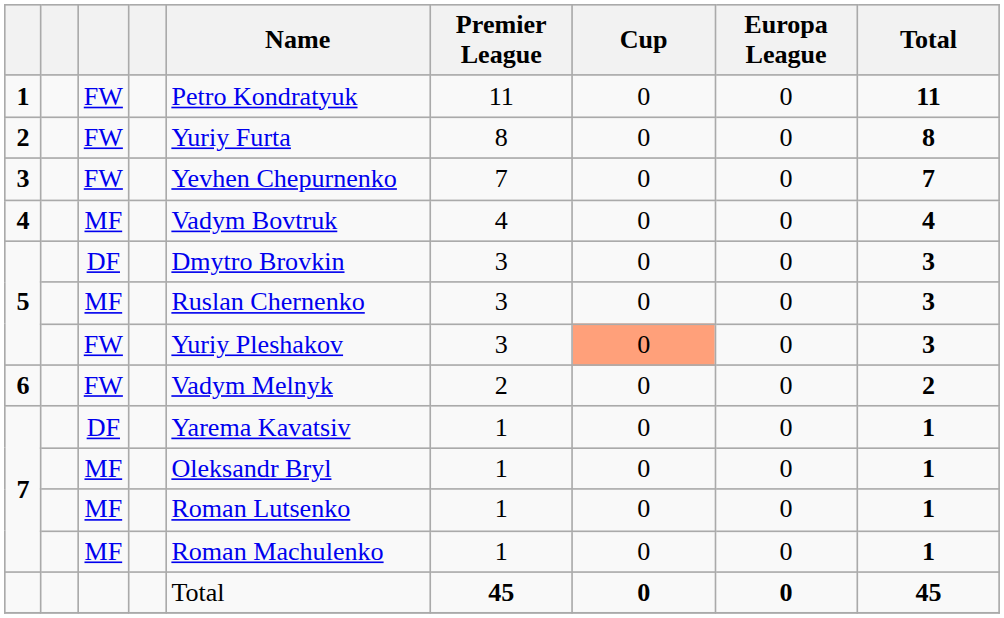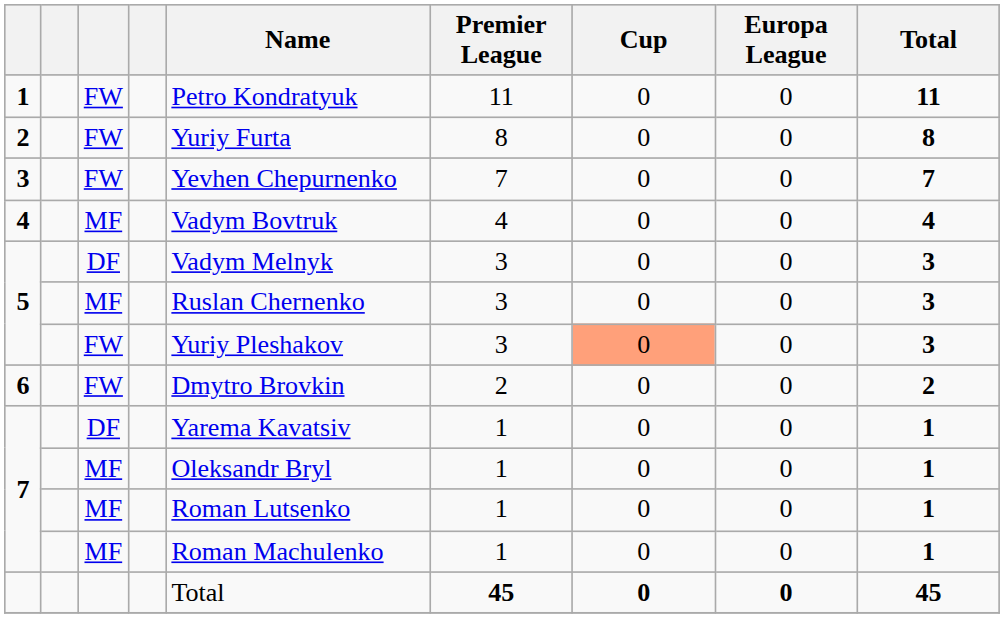 <table class="wikitable" style="text-align:center">
 <tr>
 <th width=15></th>
 <th width=15></th>
 <th width=15></th>
 <th width=15></th>
 <th width=155>Name</th>
 <th width=80><strong>Premier League</strong></th>
 <th width=80><strong>Cup</strong></th>
 <th width=80><strong>Europa League</strong></th>
 <th width=80>Total</th>
 </tr>
 <tr>
 <td><strong>1</strong></td>
 <td></td>
 <td><a href='#'>FW</a></td>
 <td></td>
 <td align=left><a href='#'>Petro Kondratyuk</a></td>
 <td>11</td>
 <td>0</td>
 <td>0</td>
 <td><strong>11</strong></td>
 </tr>
 <tr>
 <td><strong>2</strong></td>
 <td></td>
 <td><a href='#'>FW</a></td>
 <td></td>
 <td align=left><a href='#'>Yuriy Furta</a></td>
 <td>8</td>
 <td>0</td>
 <td>0</td>
 <td><strong>8</strong></td>
 </tr>
 <tr>
 <td><strong>3</strong></td>
 <td></td>
 <td><a href='#'>FW</a></td>
 <td></td>
 <td align=left><a href='#'>Yevhen Chepurnenko</a></td>
 <td>7</td>
 <td>0</td>
 <td>0</td>
 <td><strong>7</strong></td>
 </tr>
 <tr>
 <td><strong>4</strong></td>
 <td></td>
 <td><a href='#'>MF</a></td>
 <td></td>
 <td align=left><a href='#'>Vadym Bovtruk</a></td>
 <td>4</td>
 <td>0</td>
 <td>0</td>
 <td><strong>4</strong></td>
 </tr>
 <tr>
 <td rowspan=3><strong>5</strong></td>
 <td></td>
 <td><a href='#'>DF</a></td>
 <td></td>
-<td align=left><a href='#'>Dmytro Brovkin</a></td>
+<td align=left><a href='#'>Vadym Melnyk</a></td>
 <td>3</td>
 <td>0</td>
 <td>0</td>
 <td><strong>3</strong></td>
 </tr>
 <tr>
 <td></td>
 <td><a href='#'>MF</a></td>
 <td></td>
 <td align=left><a href='#'>Ruslan Chernenko</a></td>
 <td>3</td>
 <td>0</td>
 <td>0</td>
 <td><strong>3</strong></td>
 </tr>
 <tr>
 <td></td>
 <td><a href='#'>FW</a></td>
 <td></td>
 <td align=left><a href='#'>Yuriy Pleshakov</a></td>
 <td>3</td>
 <td style="background: lightsalmon;">0</td>
 <td>0</td>
 <td><strong>3</strong></td>
 </tr>
 <tr>
 <td><strong>6</strong></td>
 <td></td>
 <td><a href='#'>FW</a></td>
 <td></td>
-<td align=left><a href='#'>Vadym Melnyk</a></td>
+<td align=left><a href='#'>Dmytro Brovkin</a></td>
 <td>2</td>
 <td>0</td>
 <td>0</td>
 <td><strong>2</strong></td>
 </tr>
 <tr>
 <td rowspan=4><strong>7</strong></td>
 <td></td>
 <td><a href='#'>DF</a></td>
 <td></td>
 <td align=left><a href='#'>Yarema Kavatsiv</a></td>
 <td>1</td>
 <td>0</td>
 <td>0</td>
 <td><strong>1</strong></td>
 </tr>
 <tr>
 <td></td>
 <td><a href='#'>MF</a></td>
 <td></td>
 <td align=left><a href='#'>Oleksandr Bryl</a></td>
 <td>1</td>
 <td>0</td>
 <td>0</td>
 <td><strong>1</strong></td>
 </tr>
 <tr>
 <td></td>
 <td><a href='#'>MF</a></td>
 <td></td>
 <td align=left><a href='#'>Roman Lutsenko</a></td>
 <td>1</td>
 <td>0</td>
 <td>0</td>
 <td><strong>1</strong></td>
 </tr>
 <tr>
 <td></td>
 <td><a href='#'>MF</a></td>
 <td></td>
 <td align=left><a href='#'>Roman Machulenko</a></td>
 <td>1</td>
 <td>0</td>
 <td>0</td>
 <td><strong>1</strong></td>
 </tr>
 <tr>
 <td></td>
 <td></td>
 <td></td>
 <td></td>
 <td align=left>Total</td>
 <td><strong>45</strong></td>
 <td><strong>0</strong></td>
 <td><strong>0</strong></td>
 <td><strong>45</strong></td>
 </tr>
 <tr>
 </tr>
 </table>
